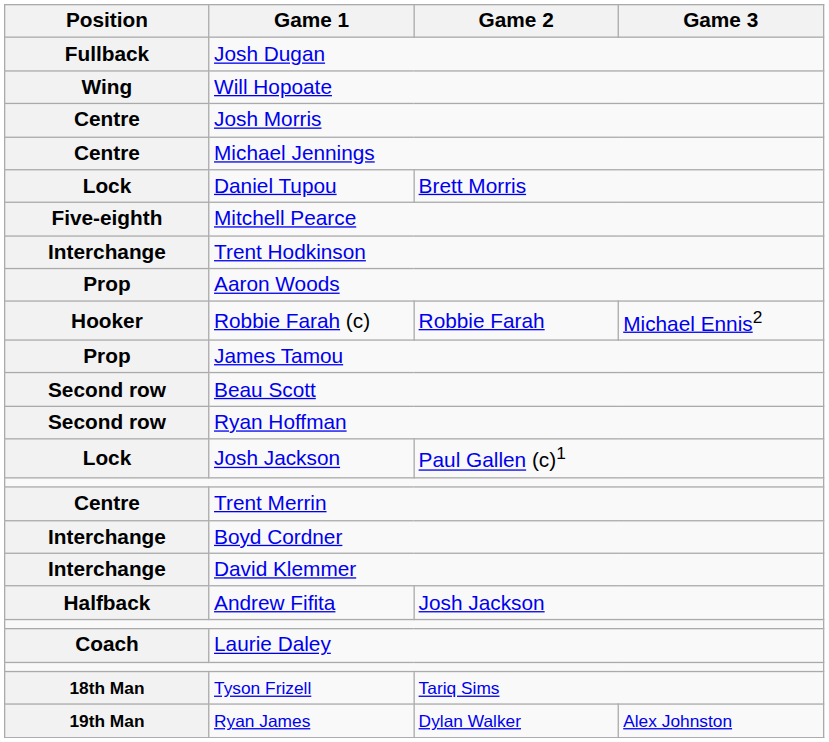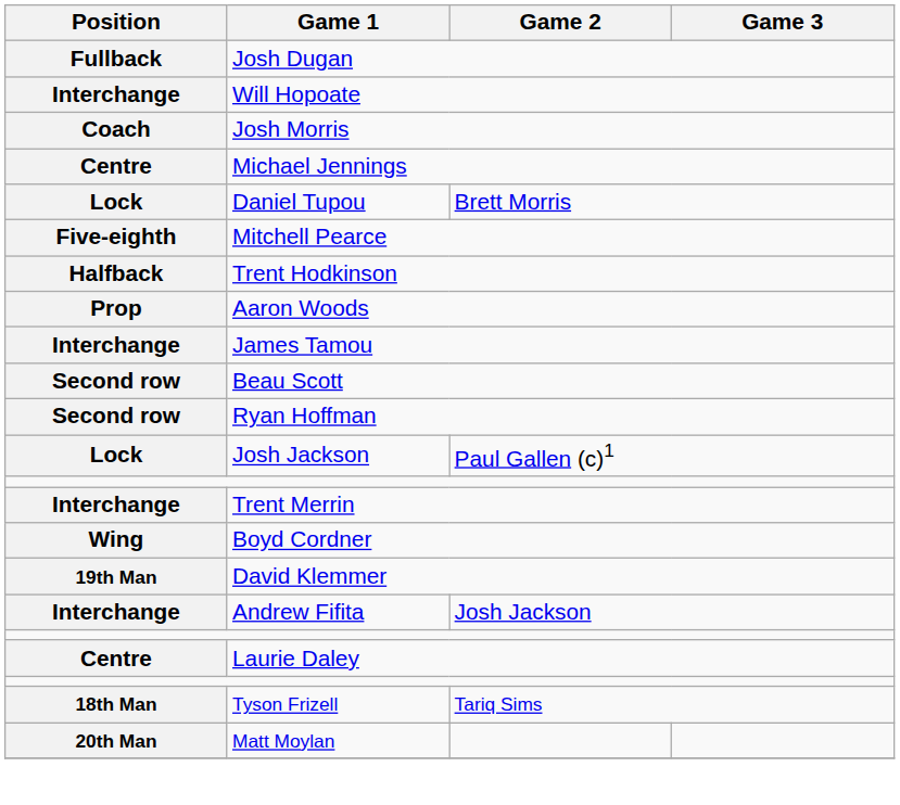 <table class="wikitable">
 <tr>
 <th style="width:150px;">Position</th>
 <th style="width:150px;">Game 1</th>
 <th style="width:150px;">Game 2</th>
 <th style="width:150px;">Game 3</th>
 </tr>
 <tr>
 <th>Fullback</th>
 <td colspan="3"> <a href='#'>Josh Dugan</a></td>
 </tr>
 <tr>
-<th>Wing</th>
+<th>Interchange</th>
 <td colspan="3"> <a href='#'>Will Hopoate</a></td>
 </tr>
 <tr>
-<th>Centre</th>
+<th>Coach</th>
 <td colspan="3"> <a href='#'>Josh Morris</a></td>
 </tr>
 <tr>
 <th>Centre</th>
 <td colspan="3"> <a href='#'>Michael Jennings</a></td>
 </tr>
 <tr>
 <th>Lock</th>
 <td colspan="1"> <a href='#'>Daniel Tupou</a></td>
 <td colspan="2"> <a href='#'>Brett Morris</a></td>
 </tr>
 <tr>
 <th>Five-eighth</th>
 <td colspan="3"> <a href='#'>Mitchell Pearce</a></td>
 </tr>
 <tr>
-<th>Interchange</th>
+<th>Halfback</th>
 <td colspan="3"> <a href='#'>Trent Hodkinson</a></td>
 </tr>
 <tr>
 <th>Prop</th>
 <td colspan="3"> <a href='#'>Aaron Woods</a></td>
 </tr>
 <tr>
-<th>Hooker</th>
-<td colspan="1"> <a href='#'>Robbie Farah</a> (c)</td>
-<td colspan="1"> <a href='#'>Robbie Farah</a></td>
-<td colspan="1"> <a href='#'>Michael Ennis</a><sup>2</sup></td>
-</tr>
-<tr>
-<th>Prop</th>
+<th>Interchange</th>
 <td colspan="3"> <a href='#'>James Tamou</a></td>
 </tr>
 <tr>
 <th>Second row</th>
 <td colspan="3"> <a href='#'>Beau Scott</a></td>
 </tr>
 <tr>
 <th>Second row</th>
 <td colspan="3"> <a href='#'>Ryan Hoffman</a></td>
 </tr>
 <tr>
 <th>Lock</th>
 <td colspan="1"> <a href='#'>Josh Jackson</a></td>
 <td colspan="2"> <a href='#'>Paul Gallen</a> (c)<sup>1</sup></td>
 </tr>
 <tr>
 <td colspan="4"></td>
 </tr>
 <tr>
-<th>Centre</th>
+<th>Interchange</th>
 <td colspan="3"> <a href='#'>Trent Merrin</a></td>
 </tr>
 <tr>
-<th>Interchange</th>
+<th>Wing</th>
 <td colspan="3"> <a href='#'>Boyd Cordner</a></td>
 </tr>
 <tr>
-<th>Interchange</th>
+<th><small>19th Man</small></th>
 <td colspan="3"> <a href='#'>David Klemmer</a></td>
 </tr>
 <tr>
-<th>Halfback</th>
+<th>Interchange</th>
 <td colspan="1"> <a href='#'>Andrew Fifita</a></td>
 <td colspan="2"> <a href='#'>Josh Jackson</a></td>
 </tr>
 <tr>
 <td colspan="4"></td>
 </tr>
 <tr>
-<th>Coach</th>
+<th>Centre</th>
 <td colspan="3"> <a href='#'>Laurie Daley</a></td>
 </tr>
 <tr>
 <td colspan="4"></td>
 </tr>
 <tr>
 <th><small>18th Man</small></th>
 <td colspan="1"><small> <a href='#'>Tyson Frizell</a></small></td>
 <td colspan="2"><small> <a href='#'>Tariq Sims</a></small></td>
 </tr>
 <tr>
-<th><small>19th Man</small></th>
-<td colspan="1"><small> <a href='#'>Ryan James</a></small></td>
-<td colspan="1"><small> <a href='#'>Dylan Walker</a></small></td>
-<td colspan="1"><small> <a href='#'>Alex Johnston</a></small></td>
+<th><small>20th Man</small></th>
+<td colspan="1"><small> <a href='#'>Matt Moylan</a></small></td>
+<td colspan="1"></td>
+<td colspan="1"></td>
 </tr>
 <tr>
 </tr>
 </table>
